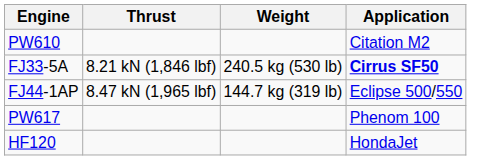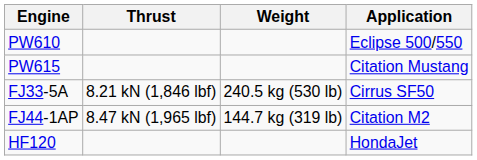 <table class="wikitable sortable">
 <tr>
 <th>Engine</th>
 <th>Thrust</th>
 <th>Weight</th>
 <th>Application</th>
 </tr>
 <tr>
 <td><a href='#'>PW610</a></td>
 <td></td>
 <td></td>
-<td><a href='#'>Citation M2</a></td>
+<td><a href='#'>Eclipse 500</a>/<a href='#'>550</a></td>
+</tr>
+<tr>
+<td><a href='#'>PW615</a></td>
+<td></td>
+<td></td>
+<td><a href='#'>Citation Mustang</a></td>
 </tr>
 <tr>
 <td><a href='#'>FJ33</a>-5A</td>
 <td>8.21 kN (1,846 lbf)</td>
 <td>240.5 kg (530 lb)</td>
-<td><strong><a href='#'>Cirrus SF50</a></strong></td>
+<td><a href='#'>Cirrus SF50</a></td>
 </tr>
 <tr>
 <td><a href='#'>FJ44</a>-1AP</td>
 <td>8.47 kN (1,965 lbf)</td>
 <td>144.7 kg (319 lb)</td>
-<td><a href='#'>Eclipse 500</a>/<a href='#'>550</a></td>
-</tr>
-<tr>
-<td><a href='#'>PW617</a></td>
-<td></td>
-<td></td>
-<td><a href='#'>Phenom 100</a></td>
+<td><a href='#'>Citation M2</a></td>
 </tr>
 <tr>
 <td><a href='#'>HF120</a></td>
 <td></td>
 <td></td>
 <td><a href='#'>HondaJet</a></td>
 </tr>
 </table>
